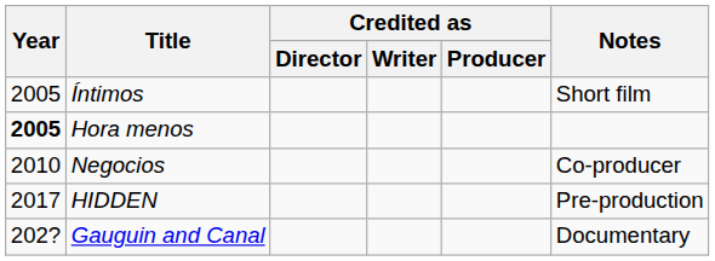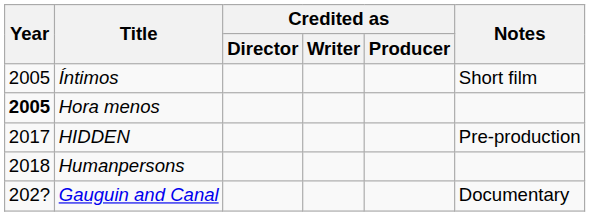 <table class="wikitable sortable plainrowheaders">
 <tr>
 <th rowspan="2" scope="col">Year</th>
 <th rowspan="2" scope="col">Title</th>
 <th colspan="3" scope="col">Credited as</th>
 <th rowspan="2" scope="col" class="unsortable">Notes</th>
 </tr>
 <tr>
 <th>Director</th>
 <th>Writer</th>
 <th>Producer</th>
 </tr>
 <tr>
 <td>2005</td>
 <td><em>Íntimos</em></td>
 <td></td>
 <td></td>
 <td></td>
 <td>Short film</td>
 </tr>
 <tr>
 <td><strong>2005</strong></td>
 <td><em>Hora menos</em></td>
 <td></td>
 <td></td>
 <td></td>
 <td></td>
 </tr>
 <tr>
-<td>2010</td>
-<td><em>Negocios</em></td>
-<td></td>
-<td></td>
-<td></td>
-<td>Co-producer</td>
-</tr>
-<tr>
 <td>2017</td>
 <td><em>HIDDEN</em></td>
 <td></td>
 <td></td>
 <td></td>
 <td>Pre-production</td>
+</tr>
+<tr>
+<td>2018</td>
+<td><em>Humanpersons</em></td>
+<td></td>
+<td></td>
+<td></td>
+<td></td>
 </tr>
 <tr>
 <td>202?</td>
 <td><em><a href='#'>Gauguin and Canal</a></em></td>
 <td></td>
 <td></td>
 <td></td>
 <td>Documentary</td>
 </tr>
 </table>
